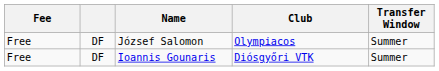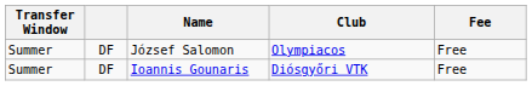 <table class="wikitable plainrowheaders">
 <tr>
-<th scope="col" style="width:7em;">Fee</th>
+<th scope="col" style="width:6em;">Transfer Window</th>
 <th scope="col" style="width:3em;"></th>
 <th scope="col" style="width:11em;">Name</th>
 <th scope="col" style="width:13em;">Club</th>
-<th scope="col" style="width:6em;">Transfer Window</th>
+<th scope="col" style="width:7em;">Fee</th>
 </tr>
 <tr>
-<td>Free</td>
+<td>Summer</td>
 <td align="center">DF</td>
 <td> József Salomon</td>
 <td> <a href='#'>Olympiacos</a></td>
-<td>Summer</td>
+<td>Free</td>
 </tr>
 <tr>
-<td>Free</td>
+<td>Summer</td>
 <td align="center">DF</td>
 <td> <a href='#'>Ioannis Gounaris</a></td>
 <td> <a href='#'>Diósgyőri VTK</a></td>
-<td>Summer</td>
+<td>Free</td>
 </tr>
 </table>
